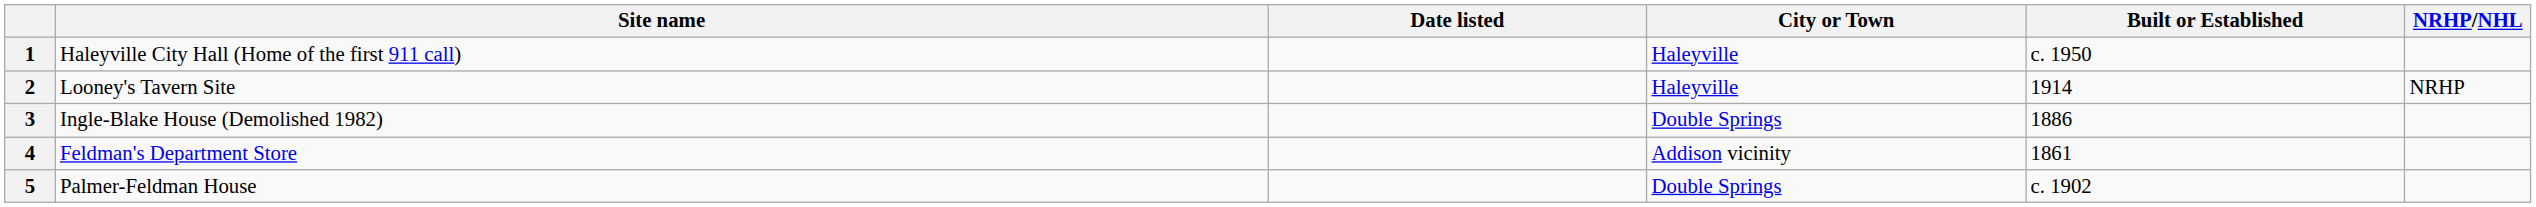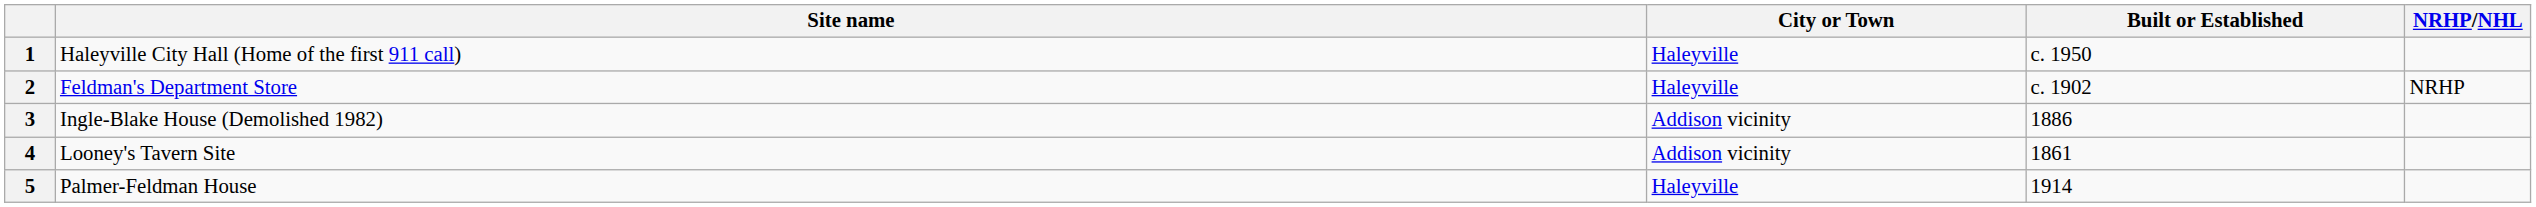 <table class="wikitable" style="width:98%">
 <tr>
 <th width = 2% ></th>
 <th><strong>Site name</strong></th>
-<th width = 15% ><strong>Date listed</strong></th>
 <th width = 15% ><strong>City or Town</strong></th>
 <th width = 15% ><strong>Built or Established</strong></th>
 <th width = 5%  ><strong><a href='#'>NRHP</a>/<a href='#'>NHL</a></strong></th>
 </tr>
 <tr ->
 <th>1</th>
 <td>Haleyville City Hall (Home of the first <a href='#'>911 call</a>)</td>
-<td></td>
 <td><a href='#'>Haleyville</a></td>
 <td>c. 1950</td>
 <td></td>
 </tr>
 <tr ->
 <th>2</th>
-<td>Looney's Tavern Site</td>
-<td></td>
+<td><a href='#'>Feldman's Department Store</a></td>
 <td><a href='#'>Haleyville</a></td>
-<td>1914</td>
+<td>c. 1902</td>
 <td>NRHP</td>
 </tr>
 <tr ->
 <th>3</th>
 <td>Ingle-Blake House (Demolished 1982)</td>
-<td></td>
-<td><a href='#'>Double Springs</a></td>
+<td><a href='#'>Addison</a> vicinity</td>
 <td>1886</td>
 <td></td>
 </tr>
 <tr ->
 <th>4</th>
-<td><a href='#'>Feldman's Department Store</a></td>
-<td></td>
+<td>Looney's Tavern Site</td>
 <td><a href='#'>Addison</a> vicinity</td>
 <td>1861</td>
 <td></td>
 </tr>
 <tr ->
 <th>5</th>
 <td>Palmer-Feldman House</td>
-<td></td>
-<td><a href='#'>Double Springs</a></td>
-<td>c. 1902</td>
+<td><a href='#'>Haleyville</a></td>
+<td>1914</td>
 <td></td>
 </tr>
 </table>
